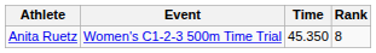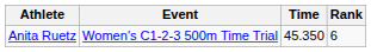 <table class=wikitable>
 <tr>
 <th>Athlete</th>
 <th>Event</th>
 <th>Time</th>
 <th>Rank</th>
 </tr>
 <tr>
 <td><a href='#'>Anita Ruetz</a></td>
 <td><a href='#'>Women's C1-2-3 500m Time Trial</a></td>
 <td>45.350</td>
-<td>8</td>
+<td>6</td>
 </tr>
 </table>
